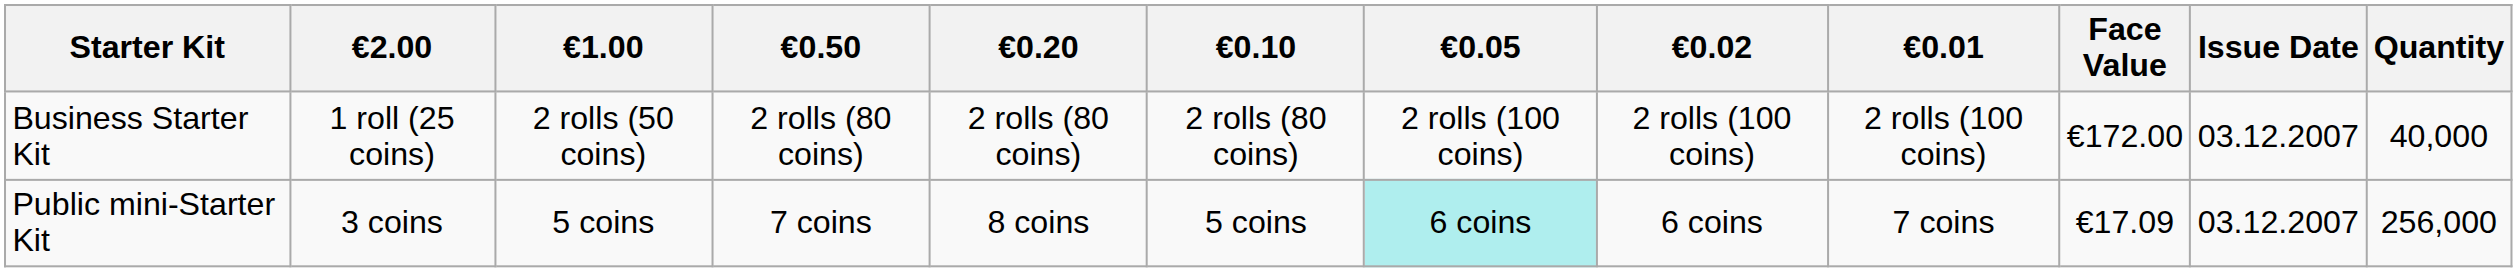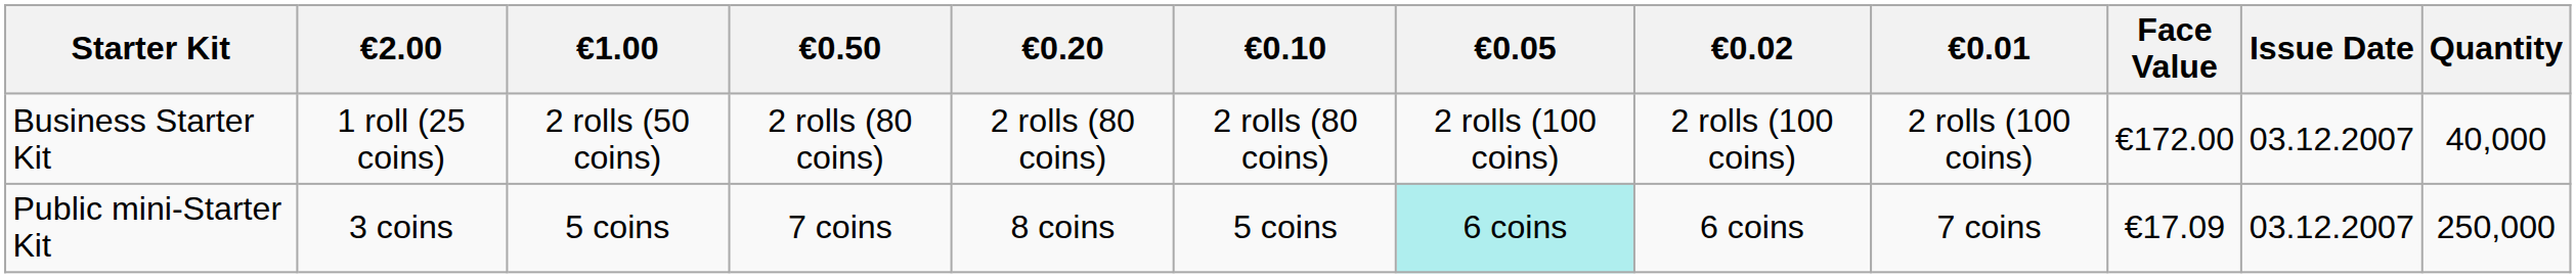 <table class="wikitable">
 <tr>
 <th>Starter Kit</th>
 <th>€2.00</th>
 <th>€1.00</th>
 <th>€0.50</th>
 <th>€0.20</th>
 <th>€0.10</th>
 <th>€0.05</th>
 <th>€0.02</th>
 <th>€0.01</th>
 <th>Face Value</th>
 <th>Issue Date</th>
 <th>Quantity</th>
 </tr>
 <tr>
 <td align=left>Business Starter Kit</td>
 <td align=center>1 roll (25 coins)</td>
 <td align=center>2 rolls (50 coins)</td>
 <td align=center>2 rolls (80 coins)</td>
 <td align=center>2 rolls (80 coins)</td>
 <td align=center>2 rolls (80 coins)</td>
 <td align=center>2 rolls (100 coins)</td>
 <td align=center>2 rolls (100 coins)</td>
 <td align=center>2 rolls (100 coins)</td>
 <td style="text-align:center; width:50px;">€172.00</td>
 <td style="text-align:center; width:50px;">03.12.2007</td>
 <td style="text-align:center; width:50px;">40,000</td>
 </tr>
 <tr>
 <td align=left>Public mini-Starter Kit</td>
 <td align=center>3 coins</td>
 <td align=center>5 coins</td>
 <td align=center>7 coins</td>
 <td align=center>8 coins</td>
 <td align=center>5 coins</td>
 <td align=center style="background: paleturquoise;">6 coins</td>
 <td align=center>6 coins</td>
 <td align=center>7 coins</td>
 <td style="text-align:center; width:50px;">€17.09</td>
 <td style="text-align:center; width:50px;">03.12.2007</td>
-<td style="text-align:center; width:50px;">256,000</td>
+<td style="text-align:center; width:50px;">250,000</td>
 </tr>
 </table>
